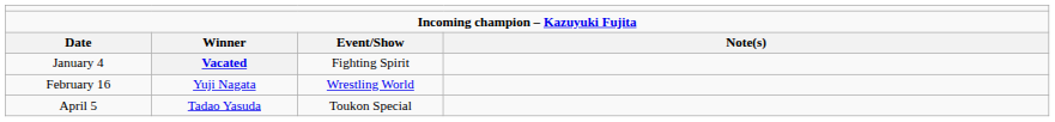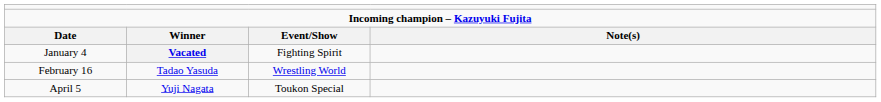 <table class="wikitable" style="text-align:center; width:100%;">
 <tr>
 <td colspan="5"></td>
 </tr>
 <tr>
 <td colspan="5"><strong>Incoming champion – <a href='#'>Kazuyuki Fujita</a></strong></td>
 </tr>
 <tr>
 <th width=14%>Date</th>
 <th width=14%>Winner</th>
 <th width=14%>Event/Show</th>
 <th width=58%>Note(s)</th>
 </tr>
 <tr>
 <td>January 4</td>
 <th><a href='#'>Vacated</a></th>
 <td>Fighting Spirit</td>
 <td align="left"></td>
 </tr>
 <tr>
 <td>February 16</td>
-<td><a href='#'>Yuji Nagata</a></td>
+<td><a href='#'>Tadao Yasuda</a></td>
 <td><a href='#'>Wrestling World</a></td>
 <td align="left"></td>
 </tr>
 <tr>
 <td>April 5</td>
-<td><a href='#'>Tadao Yasuda</a></td>
+<td><a href='#'>Yuji Nagata</a></td>
 <td>Toukon Special</td>
 <td align="left"></td>
 </tr>
 </table>
